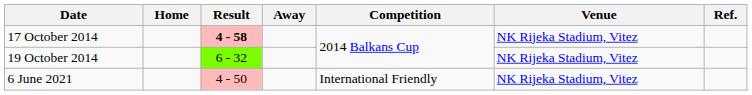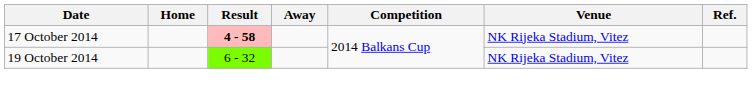 <table class="wikitable" width="70%">
 <tr>
 <th>Date</th>
 <th>Home</th>
 <th>Result</th>
 <th>Away</th>
 <th>Competition</th>
 <th>Venue</th>
 <th>Ref.</th>
 </tr>
 <tr>
 <td>17 October 2014</td>
 <td></td>
 <td style="text-align: center; background: #FFBBBB;"><strong>4 - 58</strong></td>
 <td></td>
 <td rowspan="2">2014 <a href='#'>Balkans Cup</a></td>
 <td><a href='#'>NK Rijeka Stadium, Vitez</a></td>
 <td></td>
 </tr>
 <tr>
 <td>19 October 2014</td>
 <td></td>
 <td style="text-align: center; background: #7CFC00;">6 - 32</td>
 <td></td>
 <td><a href='#'>NK Rijeka Stadium, Vitez</a></td>
 <td></td>
 </tr>
-<tr>
-<td>6 June 2021</td>
-<td></td>
-<td style="text-align: center; background: #FFBBBB;">4 - 50</td>
-<td></td>
-<td>International Friendly</td>
-<td><a href='#'>NK Rijeka Stadium, Vitez</a></td>
-<td></td>
-</tr>
 </table>
